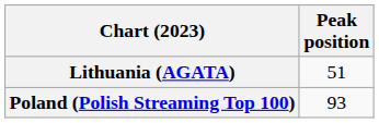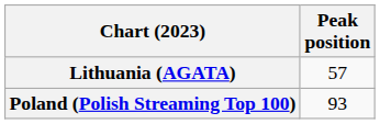 <table class="wikitable sortable plainrowheaders" style="text-align:center">
 <tr>
 <th scope="col">Chart (2023)</th>
 <th scope="col">Peak<br>position</th>
 </tr>
 <tr>
 <th scope="row">Lithuania (<a href='#'>AGATA</a>)</th>
-<td>51</td>
+<td>57</td>
 </tr>
 <tr>
 <th scope="row">Poland (<a href='#'>Polish Streaming Top 100</a>)</th>
 <td>93</td>
 </tr>
 </table>
